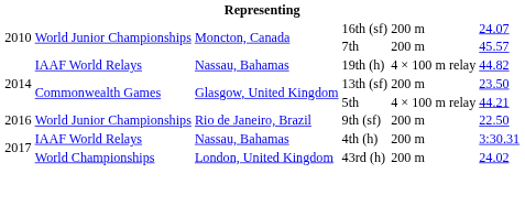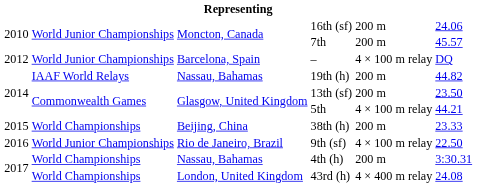 <table>
 <tr>
 <th colspan="6">Representing </th>
 </tr>
 <tr>
 <td rowspan=2>2010</td>
 <td rowspan=2><a href='#'>World Junior Championships</a></td>
 <td rowspan=2><a href='#'>Moncton, Canada</a></td>
 <td>16th (sf)</td>
 <td>200 m</td>
-<td><a href='#'>24.07</a></td>
+<td><a href='#'>24.06</a></td>
 </tr>
 <tr>
 <td>7th</td>
 <td>200 m</td>
 <td><a href='#'>45.57</a></td>
 </tr>
 <tr>
+<td>2012</td>
+<td><a href='#'>World Junior Championships</a></td>
+<td><a href='#'>Barcelona, Spain</a></td>
+<td>–</td>
+<td>4 × 100 m relay</td>
+<td><a href='#'>DQ</a></td>
+</tr>
+<tr>
 <td rowspan=3>2014</td>
 <td><a href='#'>IAAF World Relays</a></td>
 <td><a href='#'>Nassau, Bahamas</a></td>
 <td>19th (h)</td>
-<td>4 × 100 m relay</td>
+<td>200 m</td>
 <td><a href='#'>44.82</a></td>
 </tr>
 <tr>
 <td rowspan=2><a href='#'>Commonwealth Games</a></td>
 <td rowspan=2><a href='#'>Glasgow, United Kingdom</a></td>
 <td>13th (sf)</td>
 <td>200 m</td>
 <td><a href='#'>23.50</a></td>
 </tr>
 <tr>
 <td>5th</td>
 <td>4 × 100 m relay</td>
 <td><a href='#'>44.21</a></td>
 </tr>
 <tr>
+<td>2015</td>
+<td><a href='#'>World Championships</a></td>
+<td><a href='#'>Beijing, China</a></td>
+<td>38th (h)</td>
+<td>200 m</td>
+<td><a href='#'>23.33</a></td>
+</tr>
+<tr>
 <td>2016</td>
 <td><a href='#'>World Junior Championships</a></td>
 <td><a href='#'>Rio de Janeiro, Brazil</a></td>
 <td>9th (sf)</td>
-<td>200 m</td>
+<td>4 × 100 m relay</td>
 <td><a href='#'>22.50</a></td>
 </tr>
 <tr>
 <td rowspan=2>2017</td>
-<td><a href='#'>IAAF World Relays</a></td>
+<td><a href='#'>World Championships</a></td>
 <td><a href='#'>Nassau, Bahamas</a></td>
 <td>4th (h)</td>
 <td>200 m</td>
 <td><a href='#'>3:30.31</a></td>
 </tr>
 <tr>
 <td><a href='#'>World Championships</a></td>
 <td><a href='#'>London, United Kingdom</a></td>
 <td>43rd (h)</td>
-<td>200 m</td>
-<td><a href='#'>24.02</a></td>
+<td>4 × 400 m relay</td>
+<td><a href='#'>24.08</a></td>
 </tr>
 </table>
